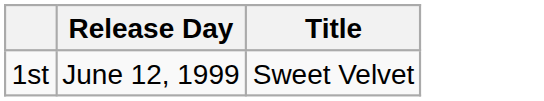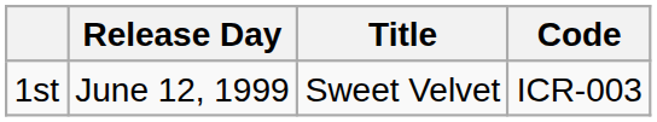 <table class=wikitable style="font-size:small">
 <tr>
 <th></th>
 <th>Release Day</th>
 <th>Title</th>
+<th>Code</th>
 </tr>
 <tr>
 <td>1st</td>
 <td>June 12, 1999</td>
 <td>Sweet Velvet</td>
+<td>ICR-003</td>
 </tr>
 </table>
